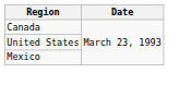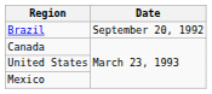 <table class="wikitable">
 <tr>
 <th>Region</th>
 <th>Date</th>
+</tr>
+<tr>
+<td><a href='#'>Brazil</a></td>
+<td rowspan="1">September 20, 1992</td>
 </tr>
 <tr>
 <td>Canada</td>
 <td rowspan="3">March 23, 1993</td>
 </tr>
 <tr>
 <td>United States</td>
 </tr>
 <tr>
 <td>Mexico</td>
 </tr>
 </table>
